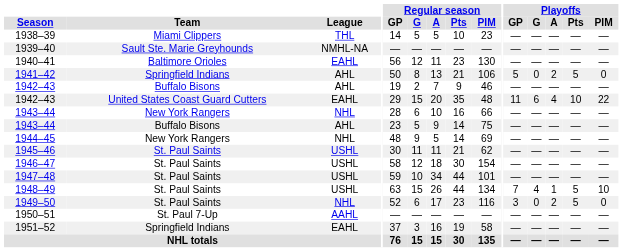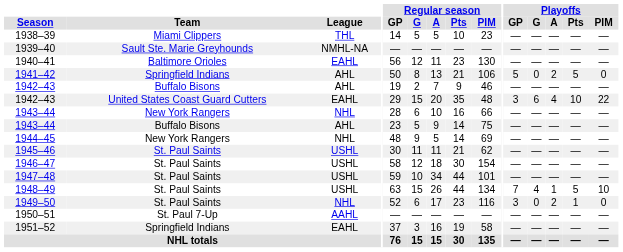 <table border="0" cellpadding="1" cellspacing="0" style="text-align:center; width:60em">
 <tr bgcolor="#e0e0e0">
 <th colspan="3" bgcolor="#ffffff"></th>
 <th rowspan="100" bgcolor="#ffffff"></th>
 <th colspan="5"><a href='#'>Regular season</a></th>
 <th rowspan="100" bgcolor="#ffffff"></th>
 <th colspan="5"><a href='#'>Playoffs</a></th>
 </tr>
 <tr bgcolor="#e0e0e0">
 <th><a href='#'>Season</a></th>
 <th>Team</th>
 <th>League</th>
 <th>GP</th>
 <th><a href='#'>G</a></th>
 <th><a href='#'>A</a></th>
 <th><a href='#'>Pts</a></th>
 <th><a href='#'>PIM</a></th>
 <th>GP</th>
 <th>G</th>
 <th>A</th>
 <th>Pts</th>
 <th>PIM</th>
 </tr>
 <tr>
 <td>1938–39</td>
 <td><a href='#'>Miami Clippers</a></td>
 <td><a href='#'>THL</a></td>
 <td>14</td>
 <td>5</td>
 <td>5</td>
 <td>10</td>
 <td>23</td>
 <td>—</td>
 <td>—</td>
 <td>—</td>
 <td>—</td>
 <td>—</td>
 </tr>
 <tr bgcolor="#f0f0f0">
 <td>1939–40</td>
 <td><a href='#'>Sault Ste. Marie Greyhounds</a></td>
 <td>NMHL-NA</td>
 <td>—</td>
 <td>—</td>
 <td>—</td>
 <td>—</td>
 <td>—</td>
 <td>—</td>
 <td>—</td>
 <td>—</td>
 <td>—</td>
 <td>—</td>
 </tr>
 <tr>
 <td>1940–41</td>
 <td><a href='#'>Baltimore Orioles</a></td>
 <td><a href='#'>EAHL</a></td>
 <td>56</td>
 <td>12</td>
 <td>11</td>
 <td>23</td>
 <td>130</td>
 <td>—</td>
 <td>—</td>
 <td>—</td>
 <td>—</td>
 <td>—</td>
 </tr>
 <tr bgcolor="#f0f0f0">
 <td><a href='#'>1941–42</a></td>
 <td><a href='#'>Springfield Indians</a></td>
 <td>AHL</td>
 <td>50</td>
 <td>8</td>
 <td>13</td>
 <td>21</td>
 <td>106</td>
 <td>5</td>
 <td>0</td>
 <td>2</td>
 <td>5</td>
 <td>0</td>
 </tr>
 <tr>
 <td><a href='#'>1942–43</a></td>
 <td><a href='#'>Buffalo Bisons</a></td>
 <td>AHL</td>
 <td>19</td>
 <td>2</td>
 <td>7</td>
 <td>9</td>
 <td>46</td>
 <td>—</td>
 <td>—</td>
 <td>—</td>
 <td>—</td>
 <td>—</td>
 </tr>
 <tr bgcolor="#f0f0f0">
 <td>1942–43</td>
 <td><a href='#'>United States Coast Guard Cutters</a></td>
 <td>EAHL</td>
 <td>29</td>
 <td>15</td>
 <td>20</td>
 <td>35</td>
 <td>48</td>
-<td>11</td>
+<td>3</td>
 <td>6</td>
 <td>4</td>
 <td>10</td>
 <td>22</td>
 </tr>
 <tr>
 <td><a href='#'>1943–44</a></td>
 <td><a href='#'>New York Rangers</a></td>
 <td><a href='#'>NHL</a></td>
 <td>28</td>
 <td>6</td>
 <td>10</td>
 <td>16</td>
 <td>66</td>
 <td>—</td>
 <td>—</td>
 <td>—</td>
 <td>—</td>
 <td>—</td>
 </tr>
 <tr bgcolor="#f0f0f0">
 <td><a href='#'>1943–44</a></td>
 <td>Buffalo Bisons</td>
 <td>AHL</td>
 <td>23</td>
 <td>5</td>
 <td>9</td>
 <td>14</td>
 <td>75</td>
 <td>—</td>
 <td>—</td>
 <td>—</td>
 <td>—</td>
 <td>—</td>
 </tr>
 <tr>
 <td><a href='#'>1944–45</a></td>
 <td>New York Rangers</td>
 <td>NHL</td>
 <td>48</td>
 <td>9</td>
 <td>5</td>
 <td>14</td>
 <td>69</td>
 <td>—</td>
 <td>—</td>
 <td>—</td>
 <td>—</td>
 <td>—</td>
 </tr>
 <tr bgcolor="#f0f0f0">
 <td><a href='#'>1945–46</a></td>
 <td><a href='#'>St. Paul Saints</a></td>
 <td><a href='#'>USHL</a></td>
 <td>30</td>
 <td>11</td>
 <td>11</td>
 <td>21</td>
 <td>62</td>
 <td>—</td>
 <td>—</td>
 <td>—</td>
 <td>—</td>
 <td>—</td>
 </tr>
 <tr>
 <td><a href='#'>1946–47</a></td>
 <td>St. Paul Saints</td>
 <td>USHL</td>
 <td>58</td>
 <td>12</td>
 <td>18</td>
 <td>30</td>
 <td>154</td>
 <td>—</td>
 <td>—</td>
 <td>—</td>
 <td>—</td>
 <td>—</td>
 </tr>
 <tr bgcolor="#f0f0f0">
 <td><a href='#'>1947–48</a></td>
 <td>St. Paul Saints</td>
 <td>USHL</td>
 <td>59</td>
 <td>10</td>
 <td>34</td>
 <td>44</td>
 <td>101</td>
 <td>—</td>
 <td>—</td>
 <td>—</td>
 <td>—</td>
 <td>—</td>
 </tr>
 <tr>
 <td><a href='#'>1948–49</a></td>
 <td>St. Paul Saints</td>
 <td>USHL</td>
 <td>63</td>
 <td>15</td>
 <td>26</td>
 <td>44</td>
 <td>134</td>
 <td>7</td>
 <td>4</td>
 <td>1</td>
 <td>5</td>
 <td>10</td>
 </tr>
 <tr bgcolor="#f0f0f0">
 <td><a href='#'>1949–50</a></td>
 <td>St. Paul Saints</td>
 <td><a href='#'>NHL</a></td>
 <td>52</td>
 <td>6</td>
 <td>17</td>
 <td>23</td>
 <td>116</td>
 <td>3</td>
 <td>0</td>
 <td>2</td>
-<td>5</td>
+<td>1</td>
 <td>0</td>
 </tr>
 <tr>
 <td>1950–51</td>
 <td>St. Paul 7-Up</td>
 <td><a href='#'>AAHL</a></td>
 <td>—</td>
 <td>—</td>
 <td>—</td>
 <td>—</td>
 <td>—</td>
 <td>—</td>
 <td>—</td>
 <td>—</td>
 <td>—</td>
 <td>—</td>
 </tr>
 <tr bgcolor="#f0f0f0">
 <td>1951–52</td>
 <td>Springfield Indians</td>
 <td>EAHL</td>
 <td>37</td>
 <td>3</td>
 <td>16</td>
 <td>19</td>
 <td>58</td>
 <td>—</td>
 <td>—</td>
 <td>—</td>
 <td>—</td>
 <td>—</td>
 </tr>
 <tr bgcolor="#e0e0e0">
 <th colspan="3">NHL totals</th>
 <th>76</th>
 <th>15</th>
 <th>15</th>
 <th>30</th>
 <th>135</th>
 <th>—</th>
 <th>—</th>
 <th>—</th>
 <th>—</th>
 <th>—</th>
 </tr>
 </table>
